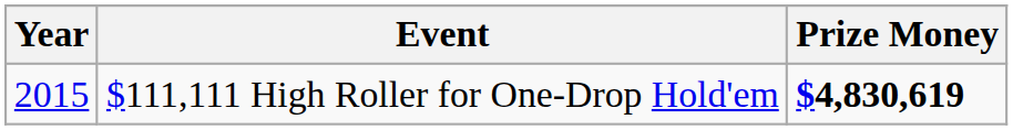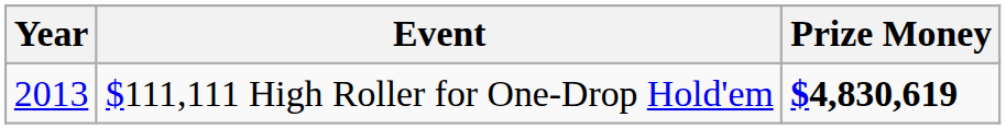 <table class="wikitable">
 <tr>
 </tr>
 <tr>
 <th>Year</th>
 <th>Event</th>
 <th>Prize Money</th>
 </tr>
 <tr>
-<td><a href='#'>2015</a></td>
+<td><a href='#'>2013</a></td>
 <td><a href='#'>$</a>111,111 High Roller for One-Drop <a href='#'>Hold'em</a></td>
 <td><strong><a href='#'>$</a>4,830,619</strong></td>
 </tr>
 </table>
